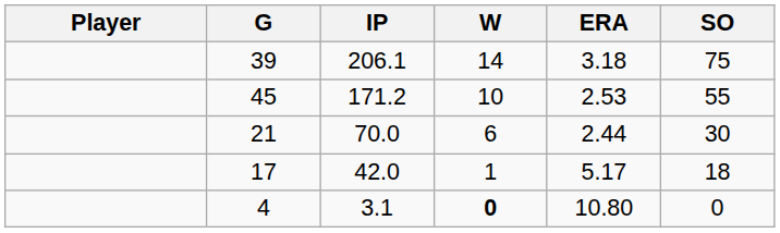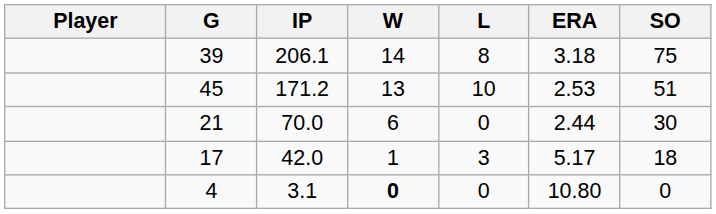 <table class="wikitable sortable">
 <tr>
 <th bgcolor="#DDDDFF" width="16%">Player</th>
 <th bgcolor="#DDDDFF" width="9%">G</th>
 <th bgcolor="#DDDDFF" width="9%">IP</th>
 <th bgcolor="#DDDDFF" width="9%">W</th>
+<th bgcolor="#DDDDFF" width="9%">L</th>
 <th bgcolor="#DDDDFF" width="9%">ERA</th>
 <th bgcolor="#DDDDFF" width="9%">SO</th>
 </tr>
 <tr align="center">
 <td></td>
 <td>39</td>
 <td>206.1</td>
 <td>14</td>
+<td>8</td>
 <td>3.18</td>
 <td>75</td>
 </tr>
 <tr align="center">
 <td></td>
 <td>45</td>
 <td>171.2</td>
+<td>13</td>
 <td>10</td>
 <td>2.53</td>
-<td>55</td>
+<td>51</td>
 </tr>
 <tr align="center">
 <td></td>
 <td>21</td>
 <td>70.0</td>
 <td>6</td>
+<td>0</td>
 <td>2.44</td>
 <td>30</td>
 </tr>
 <tr align="center">
 <td></td>
 <td>17</td>
 <td>42.0</td>
 <td>1</td>
+<td>3</td>
 <td>5.17</td>
 <td>18</td>
 </tr>
 <tr align="center">
 <td></td>
 <td>4</td>
 <td>3.1</td>
 <td><strong>0</strong></td>
+<td>0</td>
 <td>10.80</td>
 <td>0</td>
 </tr>
 </table>
